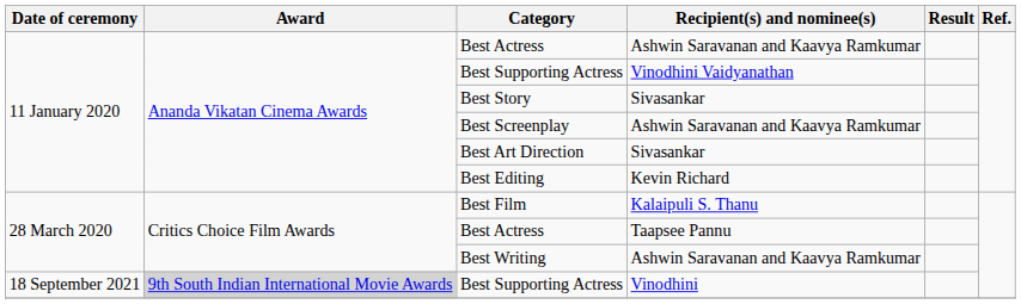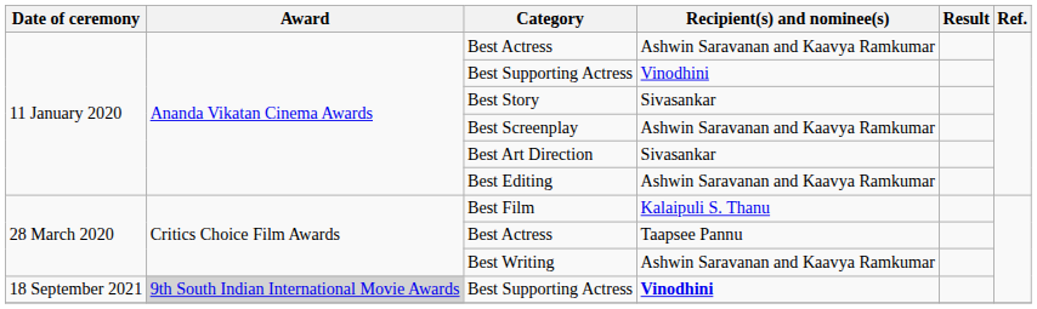 <table class="wikitable sortable">
 <tr>
 <th>Date of ceremony</th>
 <th>Award</th>
 <th>Category</th>
 <th>Recipient(s) and nominee(s)</th>
 <th>Result</th>
 <th>Ref.</th>
 </tr>
 <tr>
 <td rowspan="6">11 January 2020</td>
 <td rowspan="6"><a href='#'>Ananda Vikatan Cinema Awards</a></td>
 <td>Best Actress</td>
 <td>Ashwin Saravanan and Kaavya Ramkumar</td>
 <td></td>
 <td rowspan="6"></td>
 </tr>
 <tr>
 <td>Best Supporting Actress</td>
-<td><a href='#'>Vinodhini Vaidyanathan</a></td>
+<td><a href='#'>Vinodhini</a></td>
 <td></td>
 </tr>
 <tr>
 <td>Best Story</td>
 <td>Sivasankar</td>
 <td></td>
 </tr>
 <tr>
 <td>Best Screenplay</td>
 <td>Ashwin Saravanan and Kaavya Ramkumar</td>
 <td></td>
 </tr>
 <tr>
 <td>Best Art Direction</td>
 <td>Sivasankar</td>
 <td></td>
 </tr>
 <tr>
 <td>Best Editing</td>
-<td>Kevin Richard</td>
+<td>Ashwin Saravanan and Kaavya Ramkumar</td>
 <td></td>
 </tr>
 <tr>
 <td rowspan="3">28 March 2020</td>
 <td rowspan="3">Critics Choice Film Awards</td>
 <td>Best Film</td>
 <td><a href='#'>Kalaipuli S. Thanu</a></td>
 <td></td>
 <td rowspan="4"></td>
 </tr>
 <tr>
 <td>Best Actress</td>
 <td>Taapsee Pannu</td>
 <td></td>
 </tr>
 <tr>
 <td>Best Writing</td>
 <td>Ashwin Saravanan and Kaavya Ramkumar</td>
 <td></td>
 </tr>
 <tr>
 <td rowspan="1">18 September 2021</td>
 <td rowspan="1" style="background: lightgrey;"><a href='#'>9th South Indian International Movie Awards</a></td>
 <td>Best Supporting Actress</td>
-<td><a href='#'>Vinodhini</a></td>
+<td><strong><a href='#'>Vinodhini</a></strong></td>
 <td></td>
 </tr>
 <tr>
 </tr>
 </table>
